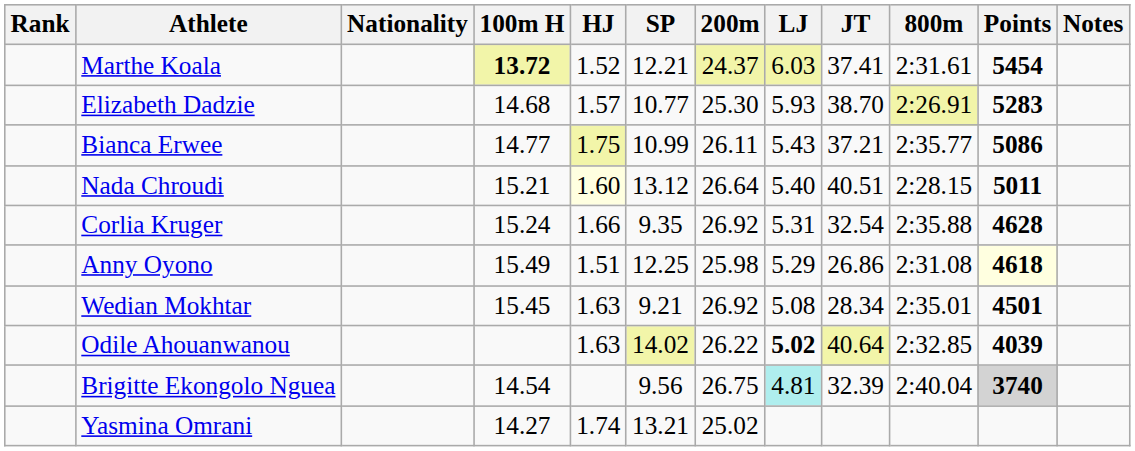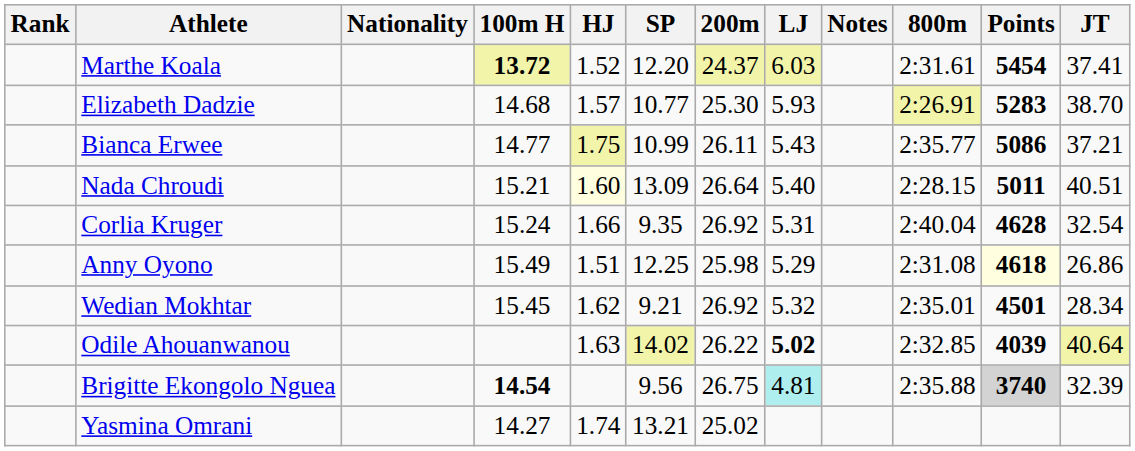 <table class="wikitable sortable" style=" text-align:center;">
 <tr>
 <th>Rank</th>
 <th>Athlete</th>
 <th>Nationality</th>
 <th>100m H</th>
 <th>HJ</th>
 <th>SP</th>
 <th>200m</th>
 <th>LJ</th>
-<th>JT</th>
+<th>Notes</th>
 <th>800m</th>
 <th>Points</th>
-<th>Notes</th>
+<th>JT</th>
 </tr>
 <tr>
 <td></td>
 <td align=left><a href='#'>Marthe Koala</a></td>
 <td align=left></td>
 <td bgcolor=#F2F5A9><strong>13.72</strong></td>
 <td>1.52</td>
-<td>12.21</td>
+<td>12.20</td>
 <td bgcolor=#F2F5A9>24.37</td>
 <td bgcolor=#F2F5A9>6.03</td>
-<td>37.41</td>
+<td></td>
 <td>2:31.61</td>
 <td><strong>5454</strong></td>
-<td></td>
+<td>37.41</td>
 </tr>
 <tr>
 <td></td>
 <td align=left><a href='#'>Elizabeth Dadzie</a></td>
 <td align=left></td>
 <td>14.68</td>
 <td>1.57</td>
 <td>10.77</td>
 <td>25.30</td>
 <td>5.93</td>
-<td>38.70</td>
+<td></td>
 <td bgcolor=#F2F5A9>2:26.91</td>
 <td><strong>5283</strong></td>
-<td></td>
+<td>38.70</td>
 </tr>
 <tr>
 <td></td>
 <td align=left><a href='#'>Bianca Erwee</a></td>
 <td align=left></td>
 <td>14.77</td>
 <td bgcolor=#F2F5A9>1.75</td>
 <td>10.99</td>
 <td>26.11</td>
 <td>5.43</td>
-<td>37.21</td>
+<td></td>
 <td>2:35.77</td>
 <td><strong>5086</strong></td>
-<td></td>
+<td>37.21</td>
 </tr>
 <tr>
 <td></td>
 <td align=left><a href='#'>Nada Chroudi</a></td>
 <td align=left></td>
 <td>15.21</td>
 <td style="background: lightyellow;">1.60</td>
-<td>13.12</td>
+<td>13.09</td>
 <td>26.64</td>
 <td>5.40</td>
-<td>40.51</td>
+<td></td>
 <td>2:28.15</td>
 <td><strong>5011</strong></td>
-<td></td>
+<td>40.51</td>
 </tr>
 <tr>
 <td></td>
 <td align=left><a href='#'>Corlia Kruger</a></td>
 <td align=left></td>
 <td>15.24</td>
 <td>1.66</td>
 <td>9.35</td>
 <td>26.92</td>
 <td>5.31</td>
+<td></td>
+<td>2:40.04</td>
+<td><strong>4628</strong></td>
 <td>32.54</td>
-<td>2:35.88</td>
-<td><strong>4628</strong></td>
-<td></td>
 </tr>
 <tr>
 <td></td>
 <td align=left><a href='#'>Anny Oyono</a></td>
 <td align=left></td>
 <td>15.49</td>
 <td>1.51</td>
 <td>12.25</td>
 <td>25.98</td>
 <td>5.29</td>
-<td>26.86</td>
+<td></td>
 <td>2:31.08</td>
 <td style="background: lightyellow;"><strong>4618</strong></td>
-<td></td>
+<td>26.86</td>
 </tr>
 <tr>
 <td></td>
 <td align=left><a href='#'>Wedian Mokhtar</a></td>
 <td align=left></td>
 <td>15.45</td>
-<td>1.63</td>
+<td>1.62</td>
 <td>9.21</td>
 <td>26.92</td>
-<td>5.08</td>
-<td>28.34</td>
+<td>5.32</td>
+<td></td>
 <td>2:35.01</td>
 <td><strong>4501</strong></td>
-<td></td>
+<td>28.34</td>
 </tr>
 <tr>
 <td></td>
 <td align=left><a href='#'>Odile Ahouanwanou</a></td>
 <td align=left></td>
 <td></td>
 <td>1.63</td>
 <td bgcolor=#F2F5A9>14.02</td>
 <td>26.22</td>
 <td><strong>5.02</strong></td>
-<td bgcolor=#F2F5A9>40.64</td>
+<td></td>
 <td>2:32.85</td>
 <td><strong>4039</strong></td>
-<td></td>
+<td bgcolor=#F2F5A9>40.64</td>
 </tr>
 <tr>
 <td></td>
 <td align=left><a href='#'>Brigitte Ekongolo Nguea</a></td>
 <td align=left></td>
-<td>14.54</td>
+<td><strong>14.54</strong></td>
 <td></td>
 <td>9.56</td>
 <td>26.75</td>
 <td style="background: paleturquoise;">4.81</td>
+<td></td>
+<td>2:35.88</td>
+<td style="background: lightgrey;"><strong>3740</strong></td>
 <td>32.39</td>
-<td>2:40.04</td>
-<td style="background: lightgrey;"><strong>3740</strong></td>
-<td></td>
 </tr>
 <tr>
 <td></td>
 <td align=left><a href='#'>Yasmina Omrani</a></td>
 <td align=left></td>
 <td>14.27</td>
 <td>1.74</td>
 <td>13.21</td>
 <td>25.02</td>
 <td></td>
 <td></td>
 <td></td>
 <td><strong></strong></td>
 <td></td>
 </tr>
 </table>
